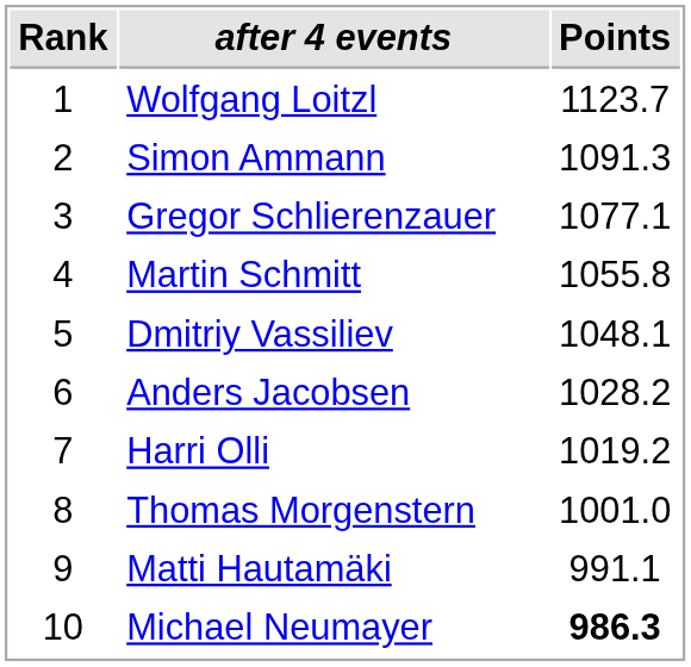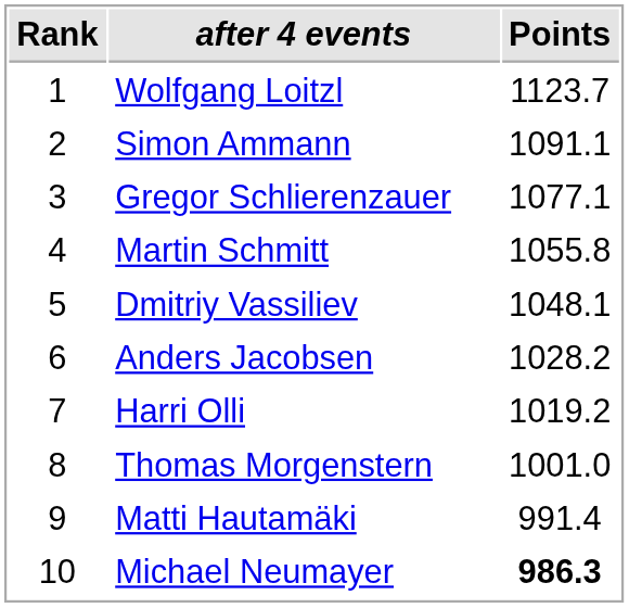 <table cellspacing="1" cellpadding="3" style="border:1px solid #AAAAAA;font-size:86%">
 <tr bgcolor="#E4E4E4">
 <th style="border-bottom:1px solid #AAAAAA" width=10>Rank</th>
 <th style="border-bottom:1px solid #AAAAAA" width=155><em>after 4 events</em></th>
 <th style="border-bottom:1px solid #AAAAAA" width=40>Points</th>
 </tr>
 <tr align=center>
 <td>1</td>
 <td align=left> <a href='#'>Wolfgang Loitzl</a></td>
 <td>1123.7</td>
 </tr>
 <tr align=center>
 <td>2</td>
 <td align=left> <a href='#'>Simon Ammann</a></td>
-<td>1091.3</td>
+<td>1091.1</td>
 </tr>
 <tr align=center>
 <td>3</td>
 <td align=left> <a href='#'>Gregor Schlierenzauer</a></td>
 <td>1077.1</td>
 </tr>
 <tr align=center>
 <td>4</td>
 <td align=left> <a href='#'>Martin Schmitt</a></td>
 <td>1055.8</td>
 </tr>
 <tr align=center>
 <td>5</td>
 <td align=left> <a href='#'>Dmitriy Vassiliev</a></td>
 <td>1048.1</td>
 </tr>
 <tr align=center>
 <td>6</td>
 <td align=left> <a href='#'>Anders Jacobsen</a></td>
 <td>1028.2</td>
 </tr>
 <tr align=center>
 <td>7</td>
 <td align=left> <a href='#'>Harri Olli</a></td>
 <td>1019.2</td>
 </tr>
 <tr align=center>
 <td>8</td>
 <td align=left> <a href='#'>Thomas Morgenstern</a></td>
 <td>1001.0</td>
 </tr>
 <tr align=center>
 <td>9</td>
 <td align=left> <a href='#'>Matti Hautamäki</a></td>
-<td>991.1</td>
+<td>991.4</td>
 </tr>
 <tr align=center>
 <td>10</td>
 <td align=left> <a href='#'>Michael Neumayer</a></td>
 <td><strong>986.3</strong></td>
 </tr>
 </table>
